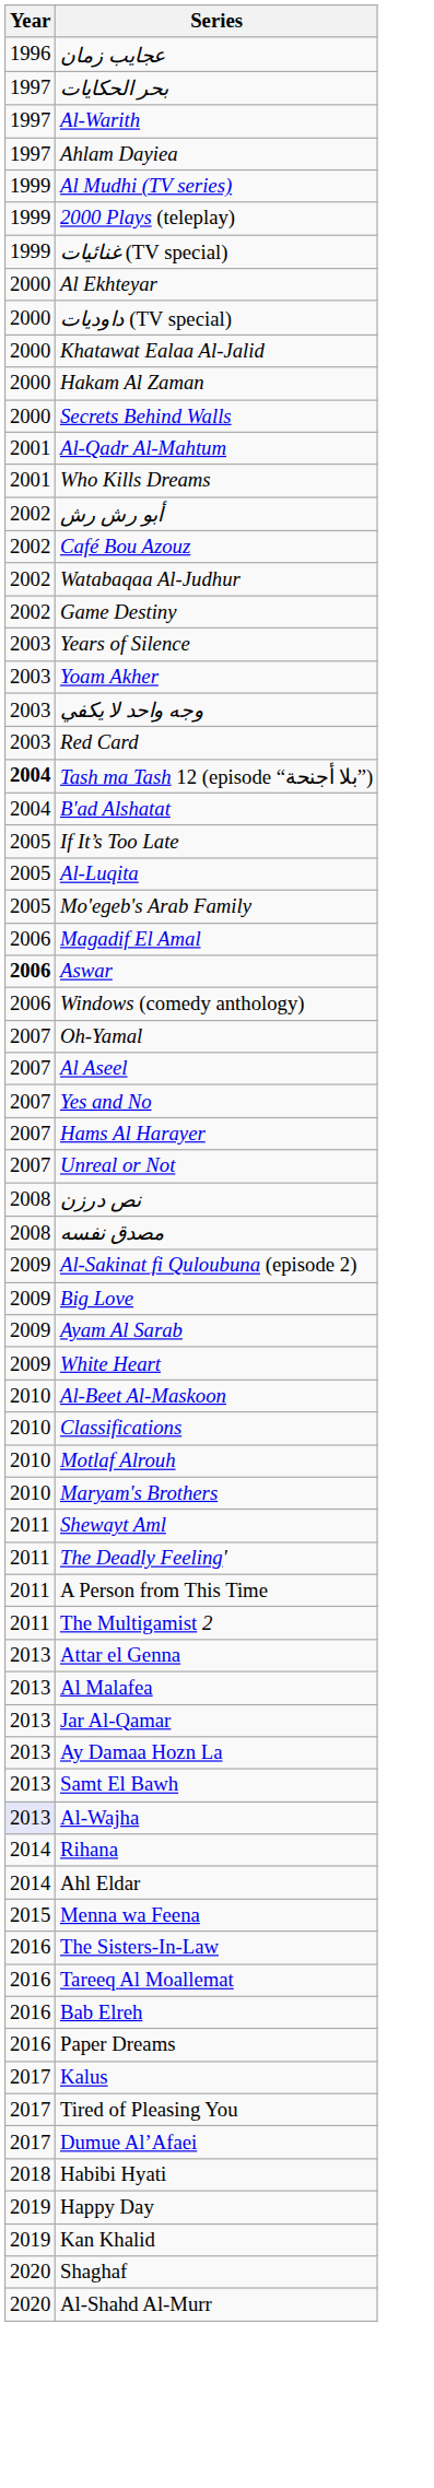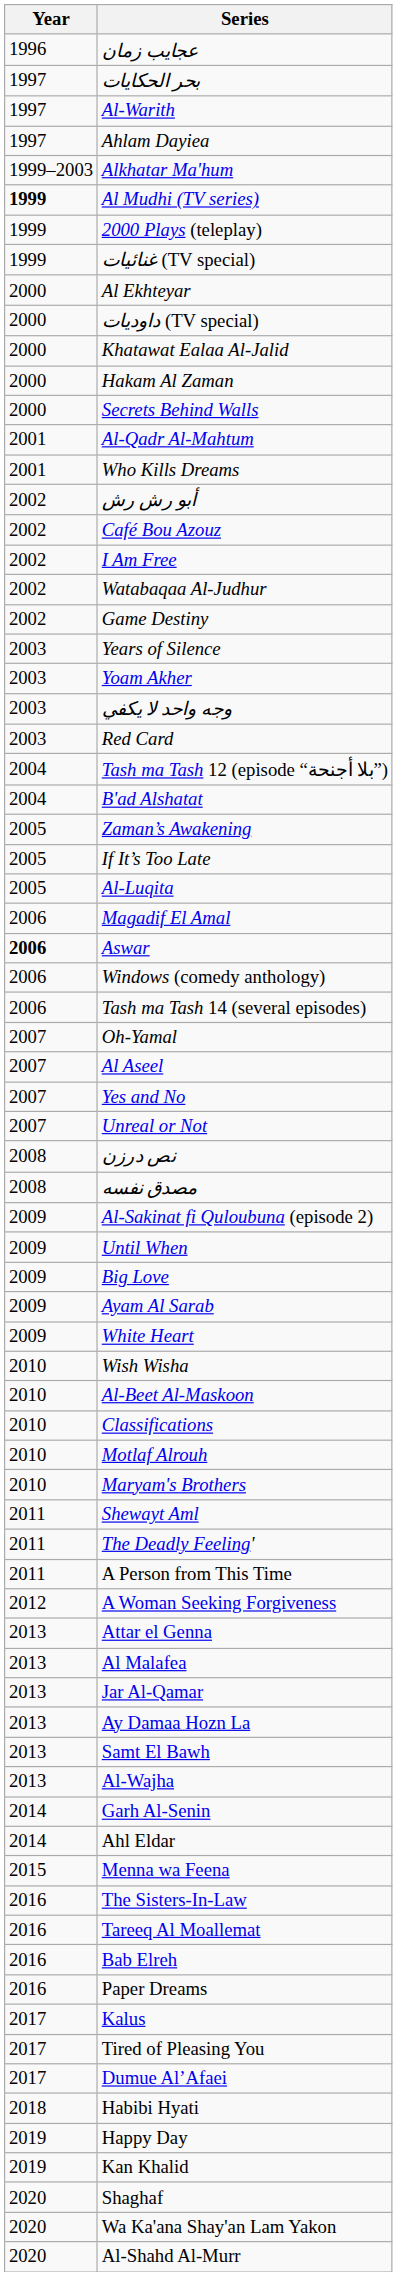 <table class="wikitable">
 <tr>
 <th>Year</th>
 <th>Series</th>
 </tr>
 <tr>
 <td>1996</td>
 <td><em>عجايب زمان</em></td>
 </tr>
 <tr>
 <td>1997</td>
 <td><em>بحر الحكايات</em></td>
 </tr>
 <tr>
 <td>1997</td>
 <td><em><a href='#'>Al-Warith</a></em></td>
 </tr>
 <tr>
 <td>1997</td>
 <td><em>Ahlam Dayiea</em></td>
 </tr>
 <tr>
-<td>1999</td>
+<td>1999–2003</td>
+<td><em><a href='#'>Alkhatar Ma'hum</a></em></td>
+</tr>
+<tr>
+<td><strong>1999</strong></td>
 <td><em><a href='#'>Al Mudhi (TV series)</a></em></td>
 </tr>
 <tr>
 <td>1999</td>
 <td><em><a href='#'>2000 Plays</a></em> (teleplay)</td>
 </tr>
 <tr>
 <td>1999</td>
 <td><em>غنائيات</em> (TV special)</td>
 </tr>
 <tr>
 <td>2000</td>
 <td><em>Al Ekhteyar</em></td>
 </tr>
 <tr>
 <td>2000</td>
 <td><em>داوديات </em>(TV special)</td>
 </tr>
 <tr>
 <td>2000</td>
 <td><em>Khatawat Ealaa Al-Jalid</em></td>
 </tr>
 <tr>
 <td>2000</td>
 <td><em>Hakam Al Zaman</em></td>
 </tr>
 <tr>
 <td>2000</td>
 <td><em><a href='#'>Secrets Behind Walls</a></em></td>
 </tr>
 <tr>
 <td>2001</td>
 <td><em><a href='#'>Al-Qadr Al-Mahtum</a></em></td>
 </tr>
 <tr>
 <td>2001</td>
 <td><em>Who Kills Dreams</em></td>
 </tr>
 <tr>
 <td>2002</td>
 <td><em>أبو رش رش</em></td>
 </tr>
 <tr>
 <td>2002</td>
 <td><em><a href='#'>Café Bou Azouz</a></em></td>
 </tr>
 <tr>
 <td>2002</td>
+<td><em><a href='#'>I Am Free</a></em></td>
+</tr>
+<tr>
+<td>2002</td>
 <td><em>Watabaqaa Al-Judhur</em></td>
 </tr>
 <tr>
 <td>2002</td>
 <td><em>Game Destiny</em></td>
 </tr>
 <tr>
 <td>2003</td>
 <td><em>Years of Silence</em></td>
 </tr>
 <tr>
 <td>2003</td>
 <td><em><a href='#'>Yoam Akher</a></em></td>
 </tr>
 <tr>
 <td>2003</td>
 <td><em>وجه واحد لا يكفي</em></td>
 </tr>
 <tr>
 <td>2003</td>
 <td><em>Red Card</em></td>
 </tr>
 <tr>
-<td><strong>2004</strong></td>
+<td>2004</td>
 <td><em><a href='#'>Tash ma Tash</a></em> 12 (episode “بلا أجنحة”)</td>
 </tr>
 <tr>
 <td>2004</td>
 <td><em><a href='#'>B'ad Alshatat</a></em></td>
 </tr>
 <tr>
 <td>2005</td>
+<td><em><a href='#'>Zaman’s Awakening</a></em></td>
+</tr>
+<tr>
+<td>2005</td>
 <td><em>If It’s Too Late</em></td>
 </tr>
 <tr>
 <td>2005</td>
 <td><em><a href='#'>Al-Luqita</a></em></td>
-</tr>
-<tr>
-<td>2005</td>
-<td><em>Mo'egeb's Arab Family</em></td>
 </tr>
 <tr>
 <td>2006</td>
 <td><em><a href='#'>Magadif El Amal</a></em></td>
 </tr>
 <tr>
 <td><strong>2006</strong></td>
 <td><em><a href='#'>Aswar</a></em></td>
 </tr>
 <tr>
 <td>2006</td>
 <td><em>Windows</em> (comedy anthology)</td>
 </tr>
 <tr>
+<td>2006</td>
+<td><em>Tash ma Tash</em> 14 (several episodes)</td>
+</tr>
+<tr>
 <td>2007</td>
 <td><em>Oh-Yamal</em></td>
 </tr>
 <tr>
 <td>2007</td>
 <td><em><a href='#'>Al Aseel</a></em></td>
 </tr>
 <tr>
 <td>2007</td>
 <td><em><a href='#'>Yes and No</a></em></td>
-</tr>
-<tr>
-<td>2007</td>
-<td><em><a href='#'>Hams Al Harayer</a></em></td>
 </tr>
 <tr>
 <td>2007</td>
 <td><em><a href='#'>Unreal or Not</a></em></td>
 </tr>
 <tr>
 <td>2008</td>
 <td><em>نص درزن</em></td>
 </tr>
 <tr>
 <td>2008</td>
 <td><em>مصدق نفسه</em></td>
 </tr>
 <tr>
 <td>2009</td>
 <td><em><a href='#'>Al-Sakinat fi Quloubuna</a></em> (episode 2)</td>
 </tr>
 <tr>
 <td>2009</td>
+<td><em><a href='#'>Until When</a></em></td>
+</tr>
+<tr>
+<td>2009</td>
 <td><em><a href='#'>Big Love</a></em></td>
 </tr>
 <tr>
 <td>2009</td>
 <td><em><a href='#'>Ayam Al Sarab</a></em></td>
 </tr>
 <tr>
 <td>2009</td>
 <td><em><a href='#'>White Heart</a></em></td>
+</tr>
+<tr>
+<td>2010</td>
+<td><em>Wish Wisha</em></td>
 </tr>
 <tr>
 <td>2010</td>
 <td><em><a href='#'>Al-Beet Al-Maskoon</a></em></td>
 </tr>
 <tr>
 <td>2010</td>
 <td><em><a href='#'>Classifications</a></em></td>
 </tr>
 <tr>
 <td>2010</td>
 <td><em><a href='#'>Motlaf Alrouh</a></em></td>
 </tr>
 <tr>
 <td>2010</td>
 <td><em><a href='#'>Maryam's Brothers</a></em></td>
 </tr>
 <tr>
 <td>2011</td>
 <td><em><a href='#'>Shewayt Aml</a></em></td>
 </tr>
 <tr>
 <td>2011</td>
 <td><em><a href='#'>The Deadly Feeling</a>'</td>
 </tr>
 <tr>
 <td>2011</td>
 <td></em>A Person from This Time<em></td>
 </tr>
 <tr>
-<td>2011</td>
-<td></em><a href='#'>The Multigamist</a><em> 2</td>
+<td>2012</td>
+<td></em><a href='#'>A Woman Seeking Forgiveness</a><em></td>
 </tr>
 <tr>
 <td>2013</td>
 <td></em><a href='#'>Attar el Genna</a><em></td>
 </tr>
 <tr>
 <td>2013</td>
 <td></em><a href='#'>Al Malafea</a><em></td>
 </tr>
 <tr>
 <td>2013</td>
 <td></em><a href='#'>Jar Al-Qamar</a><em></td>
 </tr>
 <tr>
 <td>2013</td>
 <td></em><a href='#'>Ay Damaa Hozn La</a><em></td>
 </tr>
 <tr>
 <td>2013</td>
 <td></em><a href='#'>Samt El Bawh</a><em></td>
 </tr>
 <tr>
-<td style="background: lavender;">2013</td>
+<td>2013</td>
 <td></em><a href='#'>Al-Wajha</a><em></td>
 </tr>
 <tr>
 <td>2014</td>
-<td></em><a href='#'>Rihana</a><em></td>
+<td></em><a href='#'>Garh Al-Senin</a><em></td>
 </tr>
 <tr>
 <td>2014</td>
 <td></em>Ahl Eldar<em></td>
 </tr>
 <tr>
 <td>2015</td>
 <td></em><a href='#'>Menna wa Feena</a><em></td>
 </tr>
 <tr>
 <td>2016</td>
 <td></em><a href='#'>The Sisters-In-Law</a><em></td>
 </tr>
 <tr>
 <td>2016</td>
 <td></em><a href='#'>Tareeq Al Moallemat</a><em></td>
 </tr>
 <tr>
 <td>2016</td>
 <td></em><a href='#'>Bab Elreh</a><em></td>
 </tr>
 <tr>
 <td>2016</td>
 <td></em>Paper Dreams<em></td>
 </tr>
 <tr>
 <td>2017</td>
 <td></em><a href='#'>Kalus</a><em></td>
 </tr>
 <tr>
 <td>2017</td>
 <td></em>Tired of Pleasing You<em></td>
 </tr>
 <tr>
 <td>2017</td>
 <td></em><a href='#'>Dumue Al’Afaei</a><em></td>
 </tr>
 <tr>
 <td>2018</td>
 <td></em>Habibi Hyati<em></td>
 </tr>
 <tr>
 <td>2019</td>
 <td></em>Happy Day<em></td>
 </tr>
 <tr>
 <td>2019</td>
 <td></em>Kan Khalid<em></td>
 </tr>
 <tr>
 <td>2020</td>
 <td></em>Shaghaf<em></td>
 </tr>
 <tr>
 <td>2020</td>
+<td></em>Wa Ka'ana Shay'an Lam Yakon<em></td>
+</tr>
+<tr>
+<td>2020</td>
 <td></em>Al-Shahd Al-Murr<em></td>
 </tr>
 </table>
